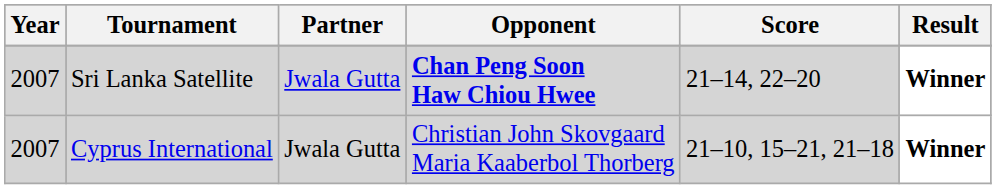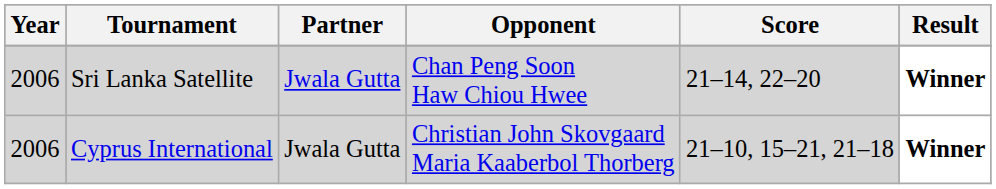 <table class="sortable wikitable" style="font-size: 90%;">
 <tr>
 <th>Year</th>
 <th>Tournament</th>
 <th>Partner</th>
 <th>Opponent</th>
 <th>Score</th>
 <th>Result</th>
 </tr>
 <tr>
 </tr>
 <tr style="background:#D5D5D5">
-<td align="center">2007</td>
+<td align="center">2006</td>
 <td align="left">Sri Lanka Satellite</td>
 <td align="left"> <a href='#'>Jwala Gutta</a></td>
-<td align="left"><strong> <a href='#'>Chan Peng Soon</a> <br>  <a href='#'>Haw Chiou Hwee</a></strong></td>
+<td align="left"> <a href='#'>Chan Peng Soon</a> <br>  <a href='#'>Haw Chiou Hwee</a></td>
 <td align="left">21–14, 22–20</td>
 <td style="text-align:left; background:white"> <strong>Winner</strong></td>
 </tr>
 <tr style="background:#D5D5D5">
-<td align="center">2007</td>
+<td align="center">2006</td>
 <td align="left"><a href='#'>Cyprus International</a></td>
 <td align="left"> Jwala Gutta</td>
 <td align="left"> <a href='#'>Christian John Skovgaard</a> <br>  <a href='#'>Maria Kaaberbol Thorberg</a></td>
 <td align="left">21–10, 15–21, 21–18</td>
 <td style="text-align:left; background:white"> <strong>Winner</strong></td>
 </tr>
 </table>
